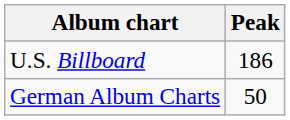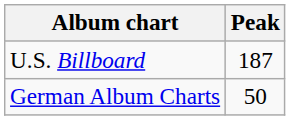 <table class="wikitable sortable">
 <tr>
 <th>Album chart</th>
 <th>Peak</th>
 </tr>
 <tr>
 <td>U.S. <em><a href='#'>Billboard</a></em></td>
-<td align=center>186</td>
+<td align=center>187</td>
 </tr>
 <tr>
 <td><a href='#'>German Album Charts</a></td>
 <td align=center>50</td>
 </tr>
 </table>
